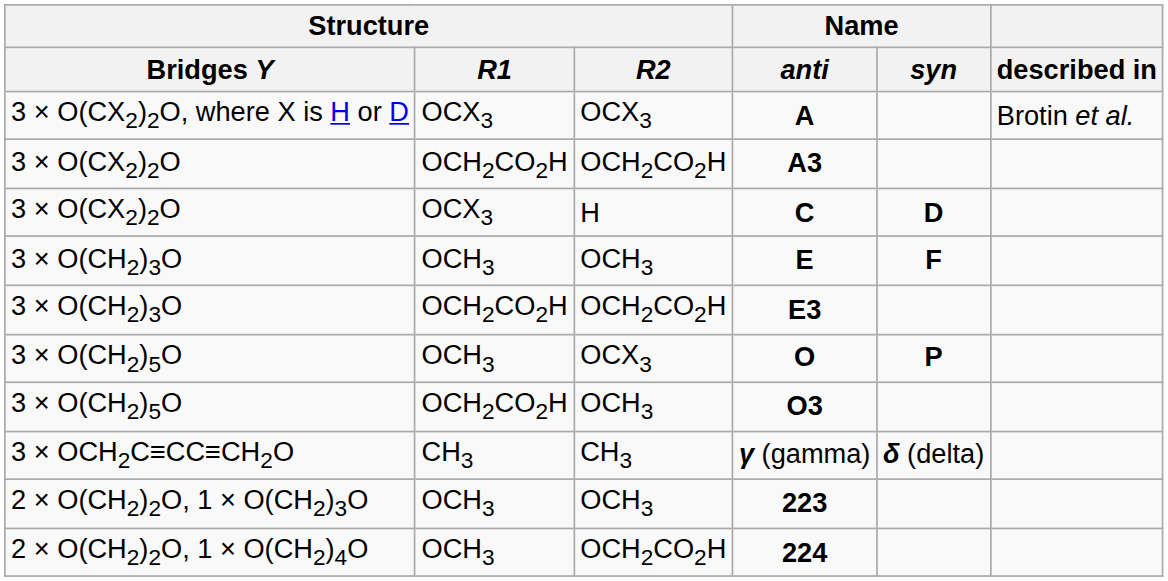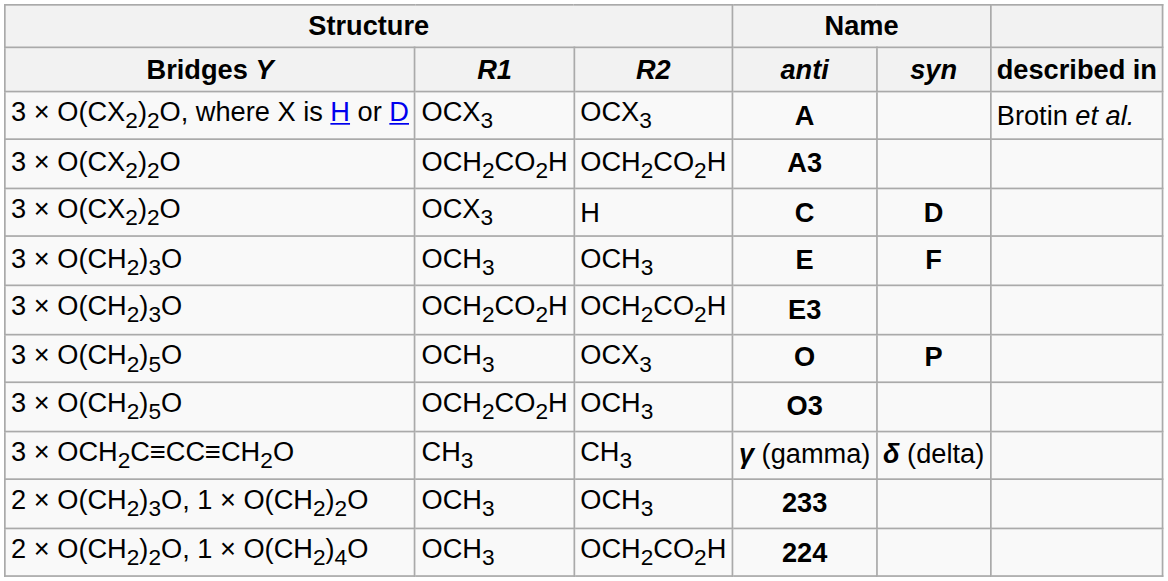 <table class="wikitable" style="text-align: left;">
 <tr>
 <th colspan="3"><strong>Structure</strong></th>
 <th colspan="2"><strong>Name</strong></th>
 <th></th>
 </tr>
 <tr>
 <th>Bridges <em>Y</em></th>
 <th align="center"><em>R1</em></th>
 <th align="center"><em>R2</em></th>
 <th> <em>anti</em> </th>
 <th> <em>syn</em> </th>
 <th>described in</th>
 </tr>
 <tr>
 <td>3 × O(CX<sub>2</sub>)<sub>2</sub>O, where X is <a href='#'>H</a> or <a href='#'>D</a></td>
 <td>OCX<sub>3</sub></td>
 <td>OCX<sub>3</sub></td>
 <td align="center"><strong>A</strong></td>
 <td></td>
 <td>Brotin <em>et al.</em></td>
 </tr>
 <tr>
 <td>3 × O(CX<sub>2</sub>)<sub>2</sub>O</td>
 <td>OCH<sub>2</sub>CO<sub>2</sub>H</td>
 <td>OCH<sub>2</sub>CO<sub>2</sub>H</td>
 <td align="center"><strong>A3</strong></td>
 <td></td>
 <td></td>
 </tr>
 <tr>
 <td>3 × O(CX<sub>2</sub>)<sub>2</sub>O</td>
 <td>OCX<sub>3</sub></td>
 <td>H</td>
 <td align="center"><strong>C</strong></td>
 <td align="center"><strong>D</strong></td>
 <td></td>
 </tr>
 <tr>
 <td>3 × O(CH<sub>2</sub>)<sub>3</sub>O</td>
 <td>OCH<sub>3</sub></td>
 <td>OCH<sub>3</sub></td>
 <td align="center"><strong>E</strong></td>
 <td align="center"><strong>F</strong></td>
 <td></td>
 </tr>
 <tr>
 <td>3 × O(CH<sub>2</sub>)<sub>3</sub>O</td>
 <td>OCH<sub>2</sub>CO<sub>2</sub>H</td>
 <td>OCH<sub>2</sub>CO<sub>2</sub>H</td>
 <td align="center"><strong>E3</strong></td>
 <td></td>
 <td></td>
 </tr>
 <tr>
 <td>3 × O(CH<sub>2</sub>)<sub>5</sub>O</td>
 <td>OCH<sub>3</sub></td>
 <td>OCX<sub>3</sub></td>
 <td align="center"><strong>O</strong></td>
 <td align="center"><strong>P</strong></td>
 <td></td>
 </tr>
 <tr>
 <td>3 × O(CH<sub>2</sub>)<sub>5</sub>O</td>
 <td>OCH<sub>2</sub>CO<sub>2</sub>H</td>
 <td>OCH<sub>3</sub></td>
 <td align="center"><strong>O3</strong></td>
 <td></td>
 <td></td>
 </tr>
 <tr>
 <td>3 × OCH<sub>2</sub>C≡CC≡CH<sub>2</sub>O</td>
 <td>CH<sub>3</sub></td>
 <td>CH<sub>3</sub></td>
 <td align="center"><strong><em>γ</em></strong> (gamma)</td>
 <td><strong><em>δ</em></strong> (delta)</td>
 <td></td>
 </tr>
 <tr>
-<td>2 × O(CH<sub>2</sub>)<sub>2</sub>O, 1 × O(CH<sub>2</sub>)<sub>3</sub>O</td>
+<td>2 × O(CH<sub>2</sub>)<sub>3</sub>O, 1 × O(CH<sub>2</sub>)<sub>2</sub>O</td>
 <td>OCH<sub>3</sub></td>
 <td>OCH<sub>3</sub></td>
-<td align="center"><strong>223</strong></td>
+<td align="center"><strong>233</strong></td>
 <td></td>
 <td></td>
 </tr>
 <tr>
 <td>2 × O(CH<sub>2</sub>)<sub>2</sub>O, 1 × O(CH<sub>2</sub>)<sub>4</sub>O</td>
 <td>OCH<sub>3</sub></td>
 <td>OCH<sub>2</sub>CO<sub>2</sub>H</td>
 <td align="center"><strong>224</strong></td>
 <td></td>
 <td></td>
 </tr>
 </table>
